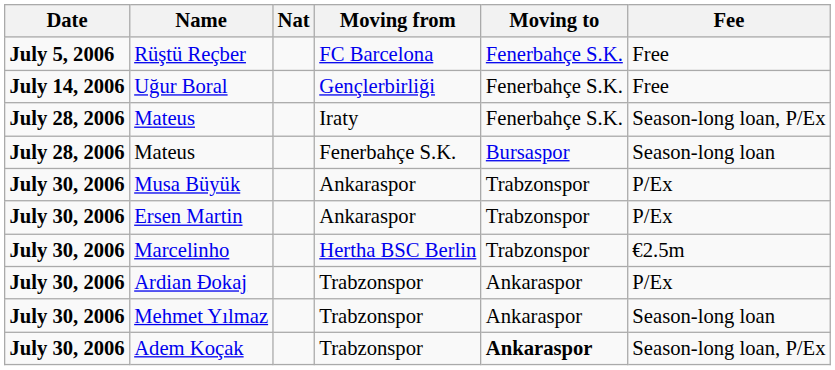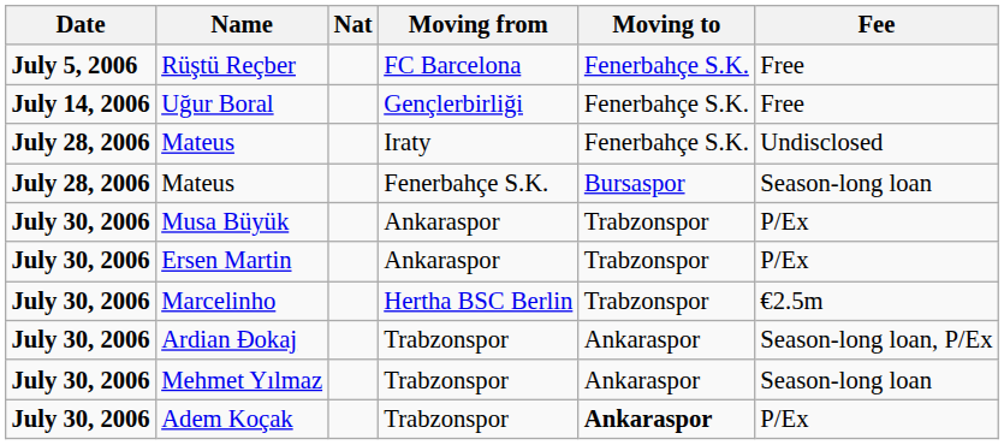 <table class="wikitable">
 <tr>
 <th>Date</th>
 <th>Name</th>
 <th>Nat</th>
 <th>Moving from</th>
 <th>Moving to</th>
 <th>Fee</th>
 </tr>
 <tr>
 <td><strong>July 5, 2006</strong></td>
 <td><a href='#'>Rüştü Reçber</a></td>
 <td></td>
 <td><a href='#'>FC Barcelona</a></td>
 <td><a href='#'>Fenerbahçe S.K.</a></td>
 <td>Free</td>
 </tr>
 <tr>
 <td><strong>July 14, 2006</strong></td>
 <td><a href='#'>Uğur Boral</a></td>
 <td></td>
 <td><a href='#'>Gençlerbirliği</a></td>
 <td>Fenerbahçe S.K.</td>
 <td>Free</td>
 </tr>
 <tr>
 <td><strong>July 28, 2006</strong></td>
 <td><a href='#'>Mateus</a></td>
 <td></td>
 <td>Iraty</td>
 <td>Fenerbahçe S.K.</td>
-<td>Season-long loan, P/Ex</td>
+<td>Undisclosed</td>
 </tr>
 <tr>
 <td><strong>July 28, 2006</strong></td>
 <td>Mateus</td>
 <td></td>
 <td>Fenerbahçe S.K.</td>
 <td><a href='#'>Bursaspor</a></td>
 <td>Season-long loan</td>
 </tr>
 <tr>
 <td><strong>July 30, 2006</strong></td>
 <td><a href='#'>Musa Büyük</a></td>
 <td></td>
 <td>Ankaraspor</td>
 <td>Trabzonspor</td>
 <td>P/Ex</td>
 </tr>
 <tr>
 <td><strong>July 30, 2006</strong></td>
 <td><a href='#'>Ersen Martin</a></td>
 <td></td>
 <td>Ankaraspor</td>
 <td>Trabzonspor</td>
 <td>P/Ex</td>
 </tr>
 <tr>
 <td><strong>July 30, 2006</strong></td>
 <td><a href='#'>Marcelinho</a></td>
 <td></td>
 <td><a href='#'>Hertha BSC Berlin</a></td>
 <td>Trabzonspor</td>
 <td>€2.5m</td>
 </tr>
 <tr>
 <td><strong>July 30, 2006</strong></td>
 <td><a href='#'>Ardian Đokaj</a></td>
 <td></td>
 <td>Trabzonspor</td>
 <td>Ankaraspor</td>
-<td>P/Ex</td>
+<td>Season-long loan, P/Ex</td>
 </tr>
 <tr>
 <td><strong>July 30, 2006</strong></td>
 <td><a href='#'>Mehmet Yılmaz</a></td>
 <td></td>
 <td>Trabzonspor</td>
 <td>Ankaraspor</td>
 <td>Season-long loan</td>
 </tr>
 <tr>
 <td><strong>July 30, 2006</strong></td>
 <td><a href='#'>Adem Koçak</a></td>
 <td></td>
 <td>Trabzonspor</td>
 <td><strong>Ankaraspor</strong></td>
-<td>Season-long loan, P/Ex</td>
+<td>P/Ex</td>
 </tr>
 </table>
